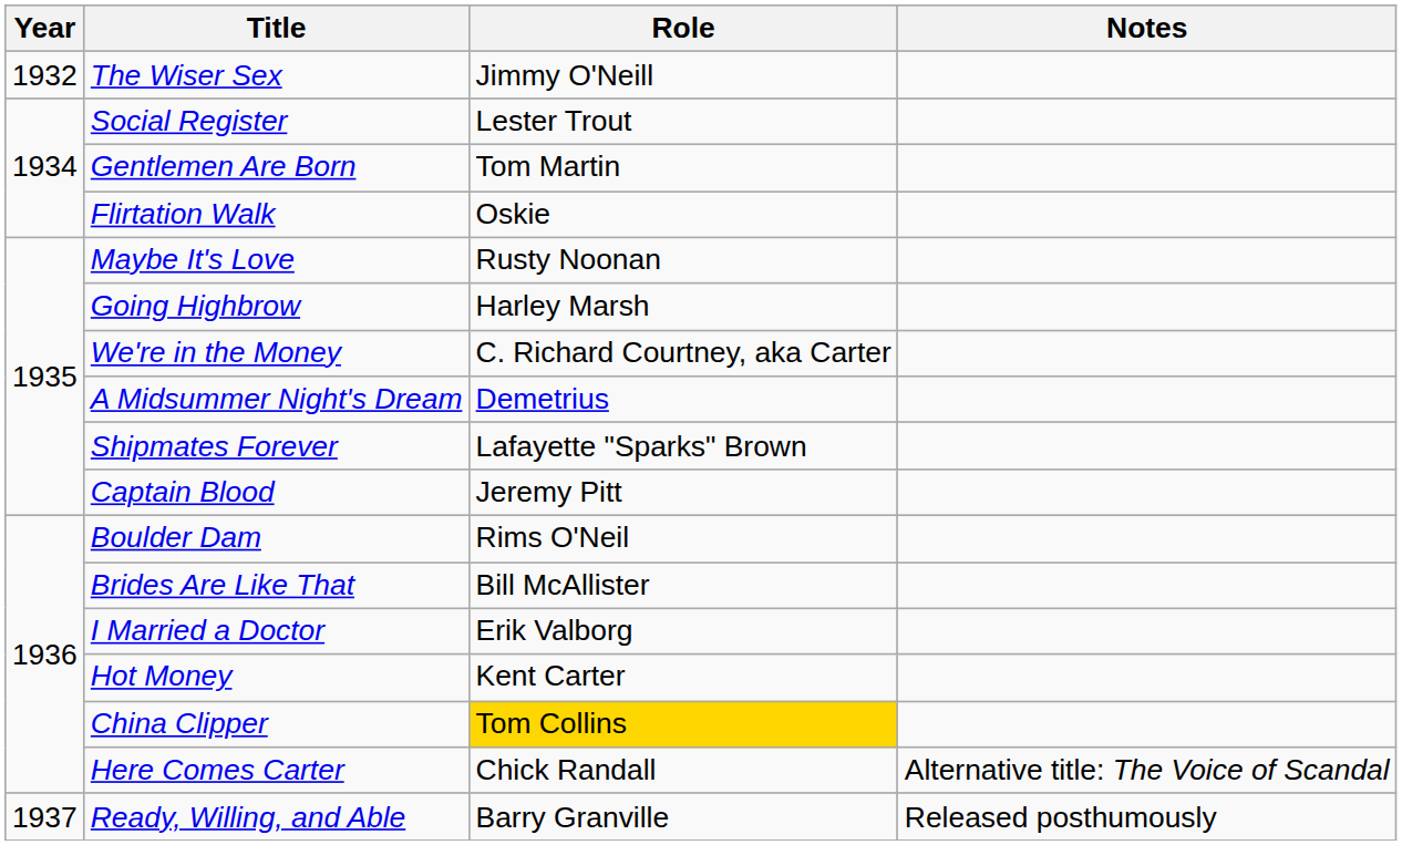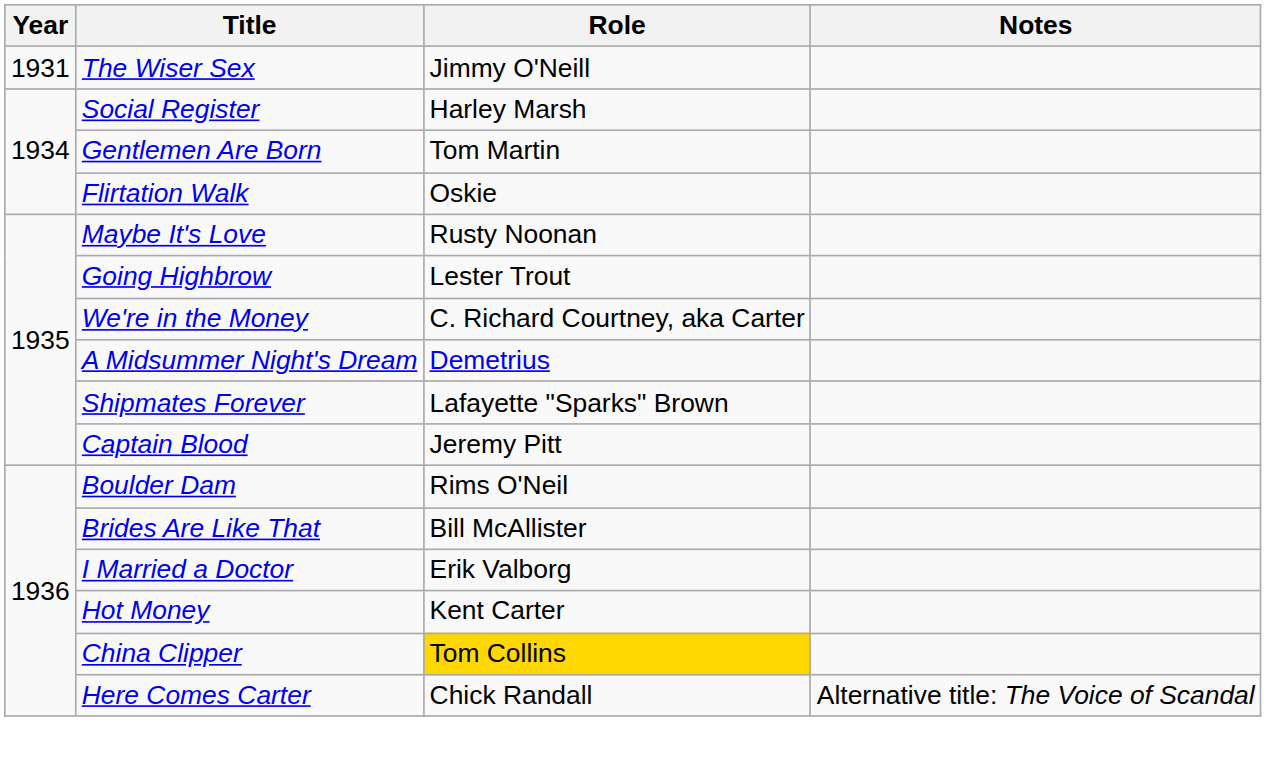 <table class="wikitable sortable">
 <tr>
 <th>Year</th>
 <th>Title</th>
 <th>Role</th>
 <th class="unsortable">Notes</th>
 </tr>
 <tr>
-<td>1932</td>
+<td>1931</td>
 <td><em><a href='#'>The Wiser Sex</a></em></td>
 <td>Jimmy O'Neill</td>
 <td></td>
 </tr>
 <tr>
 <td rowspan=3>1934</td>
 <td><em><a href='#'>Social Register</a></em></td>
-<td>Lester Trout</td>
+<td>Harley Marsh</td>
 <td></td>
 </tr>
 <tr>
 <td><em><a href='#'>Gentlemen Are Born</a></em></td>
 <td>Tom Martin</td>
 <td></td>
 </tr>
 <tr>
 <td><em><a href='#'>Flirtation Walk</a></em></td>
 <td>Oskie</td>
 <td></td>
 </tr>
 <tr>
 <td rowspan=6>1935</td>
 <td><em><a href='#'>Maybe It's Love</a></em></td>
 <td>Rusty Noonan</td>
 <td></td>
 </tr>
 <tr>
 <td><em><a href='#'>Going Highbrow</a></em></td>
-<td>Harley Marsh</td>
+<td>Lester Trout</td>
 <td></td>
 </tr>
 <tr>
 <td><em><a href='#'>We're in the Money</a></em></td>
 <td>C. Richard Courtney, aka Carter</td>
 <td></td>
 </tr>
 <tr>
 <td><em><a href='#'>A Midsummer Night's Dream</a></em></td>
 <td><a href='#'>Demetrius</a></td>
 <td></td>
 </tr>
 <tr>
 <td><em><a href='#'>Shipmates Forever</a></em></td>
 <td>Lafayette "Sparks" Brown</td>
 <td></td>
 </tr>
 <tr>
 <td><em><a href='#'>Captain Blood</a></em></td>
 <td>Jeremy Pitt</td>
 <td></td>
 </tr>
 <tr>
 <td rowspan=6>1936</td>
 <td><em><a href='#'>Boulder Dam</a></em></td>
 <td>Rims O'Neil</td>
 <td></td>
 </tr>
 <tr>
 <td><em><a href='#'>Brides Are Like That</a></em></td>
 <td>Bill McAllister</td>
 <td></td>
 </tr>
 <tr>
 <td><em><a href='#'>I Married a Doctor</a></em></td>
 <td>Erik Valborg</td>
 <td></td>
 </tr>
 <tr>
 <td><em><a href='#'>Hot Money</a></em></td>
 <td>Kent Carter</td>
 <td></td>
 </tr>
 <tr>
 <td><em><a href='#'>China Clipper</a></em></td>
 <td style="background: gold;">Tom Collins</td>
 <td></td>
 </tr>
 <tr>
 <td><em><a href='#'>Here Comes Carter</a></em></td>
 <td>Chick Randall</td>
 <td>Alternative title: <em>The Voice of Scandal</em></td>
 </tr>
-<tr>
-<td>1937</td>
-<td><em><a href='#'>Ready, Willing, and Able</a></em></td>
-<td>Barry Granville</td>
-<td>Released posthumously</td>
-</tr>
 </table>
